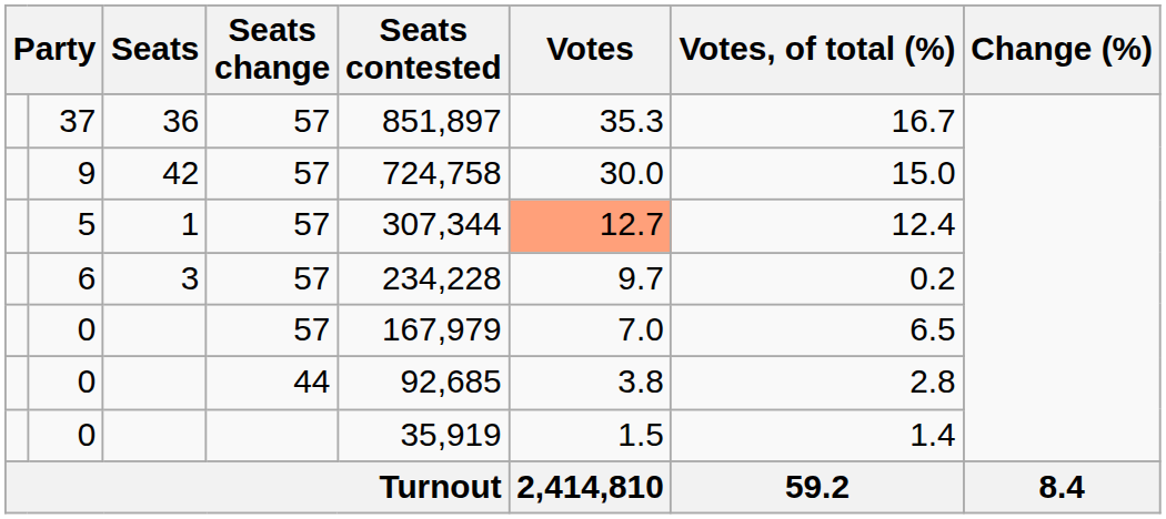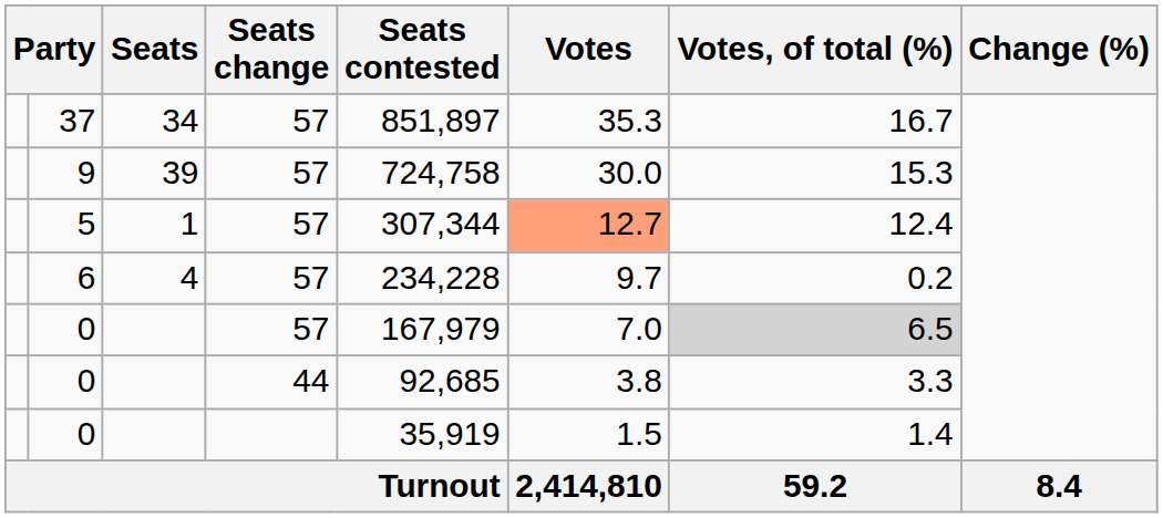 <table class="wikitable sortable" style="text-align:right;">
 <tr>
 <th colspan="2" rowspan="1">Party</th>
 <th>Seats</th>
 <th>Seats <br>change</th>
 <th>Seats <br>contested</th>
 <th>Votes</th>
 <th>Votes, of total (%)</th>
 <th>Change (%)</th>
 </tr>
 <tr>
 <td></td>
 <td>37</td>
-<td>36</td>
+<td>34</td>
 <td>57</td>
 <td>851,897</td>
 <td>35.3</td>
 <td>16.7</td>
 </tr>
 <tr>
 <td></td>
 <td>9</td>
-<td>42</td>
+<td>39</td>
 <td>57</td>
 <td>724,758</td>
 <td>30.0</td>
-<td>15.0</td>
+<td>15.3</td>
 </tr>
 <tr>
 <td></td>
 <td>5</td>
 <td>1</td>
 <td>57</td>
 <td>307,344</td>
 <td style="background: lightsalmon;">12.7</td>
 <td>12.4</td>
 </tr>
 <tr>
 <td></td>
 <td>6</td>
-<td>3</td>
+<td>4</td>
 <td>57</td>
 <td>234,228</td>
 <td>9.7</td>
 <td>0.2</td>
 </tr>
 <tr>
 <td></td>
 <td>0</td>
 <td></td>
 <td>57</td>
 <td>167,979</td>
 <td>7.0</td>
-<td>6.5</td>
+<td style="background: lightgrey;">6.5</td>
 </tr>
 <tr>
 <td></td>
 <td>0</td>
 <td></td>
 <td>44</td>
 <td>92,685</td>
 <td>3.8</td>
-<td>2.8</td>
+<td>3.3</td>
 </tr>
 <tr>
 <td></td>
 <td>0</td>
 <td></td>
 <td></td>
 <td>35,919</td>
 <td>1.5</td>
 <td>1.4</td>
 </tr>
 <tr class="unsorted">
 <th colspan="5" style="text-align:right;">Turnout</th>
 <th>2,414,810</th>
 <th>59.2</th>
 <th>8.4</th>
 </tr>
 </table>
